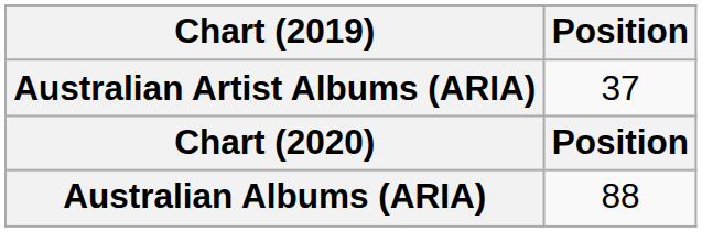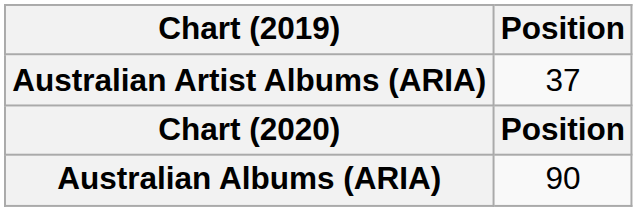 <table class="wikitable plainrowheaders" style="text-align:center">
 <tr>
 <th scope="col">Chart (2019)</th>
 <th scope="col">Position</th>
 </tr>
 <tr>
 <th scope="row">Australian Artist Albums (ARIA)</th>
 <td>37</td>
 </tr>
 <tr>
 <th scope="col">Chart (2020)</th>
 <th scope="col">Position</th>
 </tr>
 <tr>
 <th scope="row">Australian Albums (ARIA)</th>
-<td>88</td>
+<td>90</td>
 </tr>
 </table>
